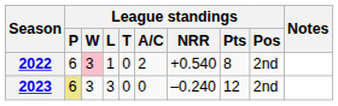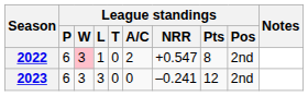 <table class="wikitable sortable">
 <tr>
 <th scope="col" rowspan="2">Season</th>
 <th scope="col" colspan="8">League standings</th>
 <th scope="col" rowspan="2">Notes</th>
 </tr>
 <tr>
 <th scope="col">P</th>
 <th scope="col">W</th>
 <th scope="col">L</th>
 <th scope="col">T</th>
 <th scope="col">A/C</th>
 <th scope="col">NRR</th>
 <th scope="col">Pts</th>
 <th scope="col">Pos</th>
 </tr>
 <tr>
 <th scope="row"><a href='#'>2022</a></th>
 <td>6</td>
 <td style="background: pink;">3</td>
 <td>1</td>
 <td>0</td>
 <td>2</td>
-<td>+0.540</td>
+<td>+0.547</td>
 <td>8</td>
 <td>2nd</td>
 <td style="background: white;"></td>
 </tr>
 <tr>
 <th scope="row"><a href='#'>2023</a></th>
-<td style="background: khaki;">6</td>
+<td>6</td>
 <td>3</td>
 <td>3</td>
 <td>0</td>
 <td>0</td>
-<td>–0.240</td>
+<td>–0.241</td>
 <td>12</td>
 <td>2nd</td>
 <td style="background: white;"></td>
 </tr>
 </table>
